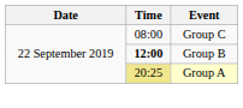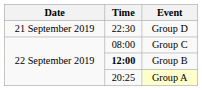 <table class = "wikitable" style="text-align:center;">
 <tr>
 <th width=150>Date</th>
 <th width=50>Time</th>
 <th width=80>Event</th>
+</tr>
+<tr>
+<td>21 September 2019</td>
+<td>22:30</td>
+<td>Group D</td>
 </tr>
 <tr>
 <td rowspan=3>22 September 2019</td>
 <td>08:00</td>
 <td>Group C</td>
 </tr>
 <tr>
 <td><strong>12:00</strong></td>
 <td>Group B</td>
 </tr>
 <tr>
-<td style="background: khaki;">20:25</td>
+<td>20:25</td>
 <td bgcolor="ffffcc">Group A</td>
 </tr>
 </table>
